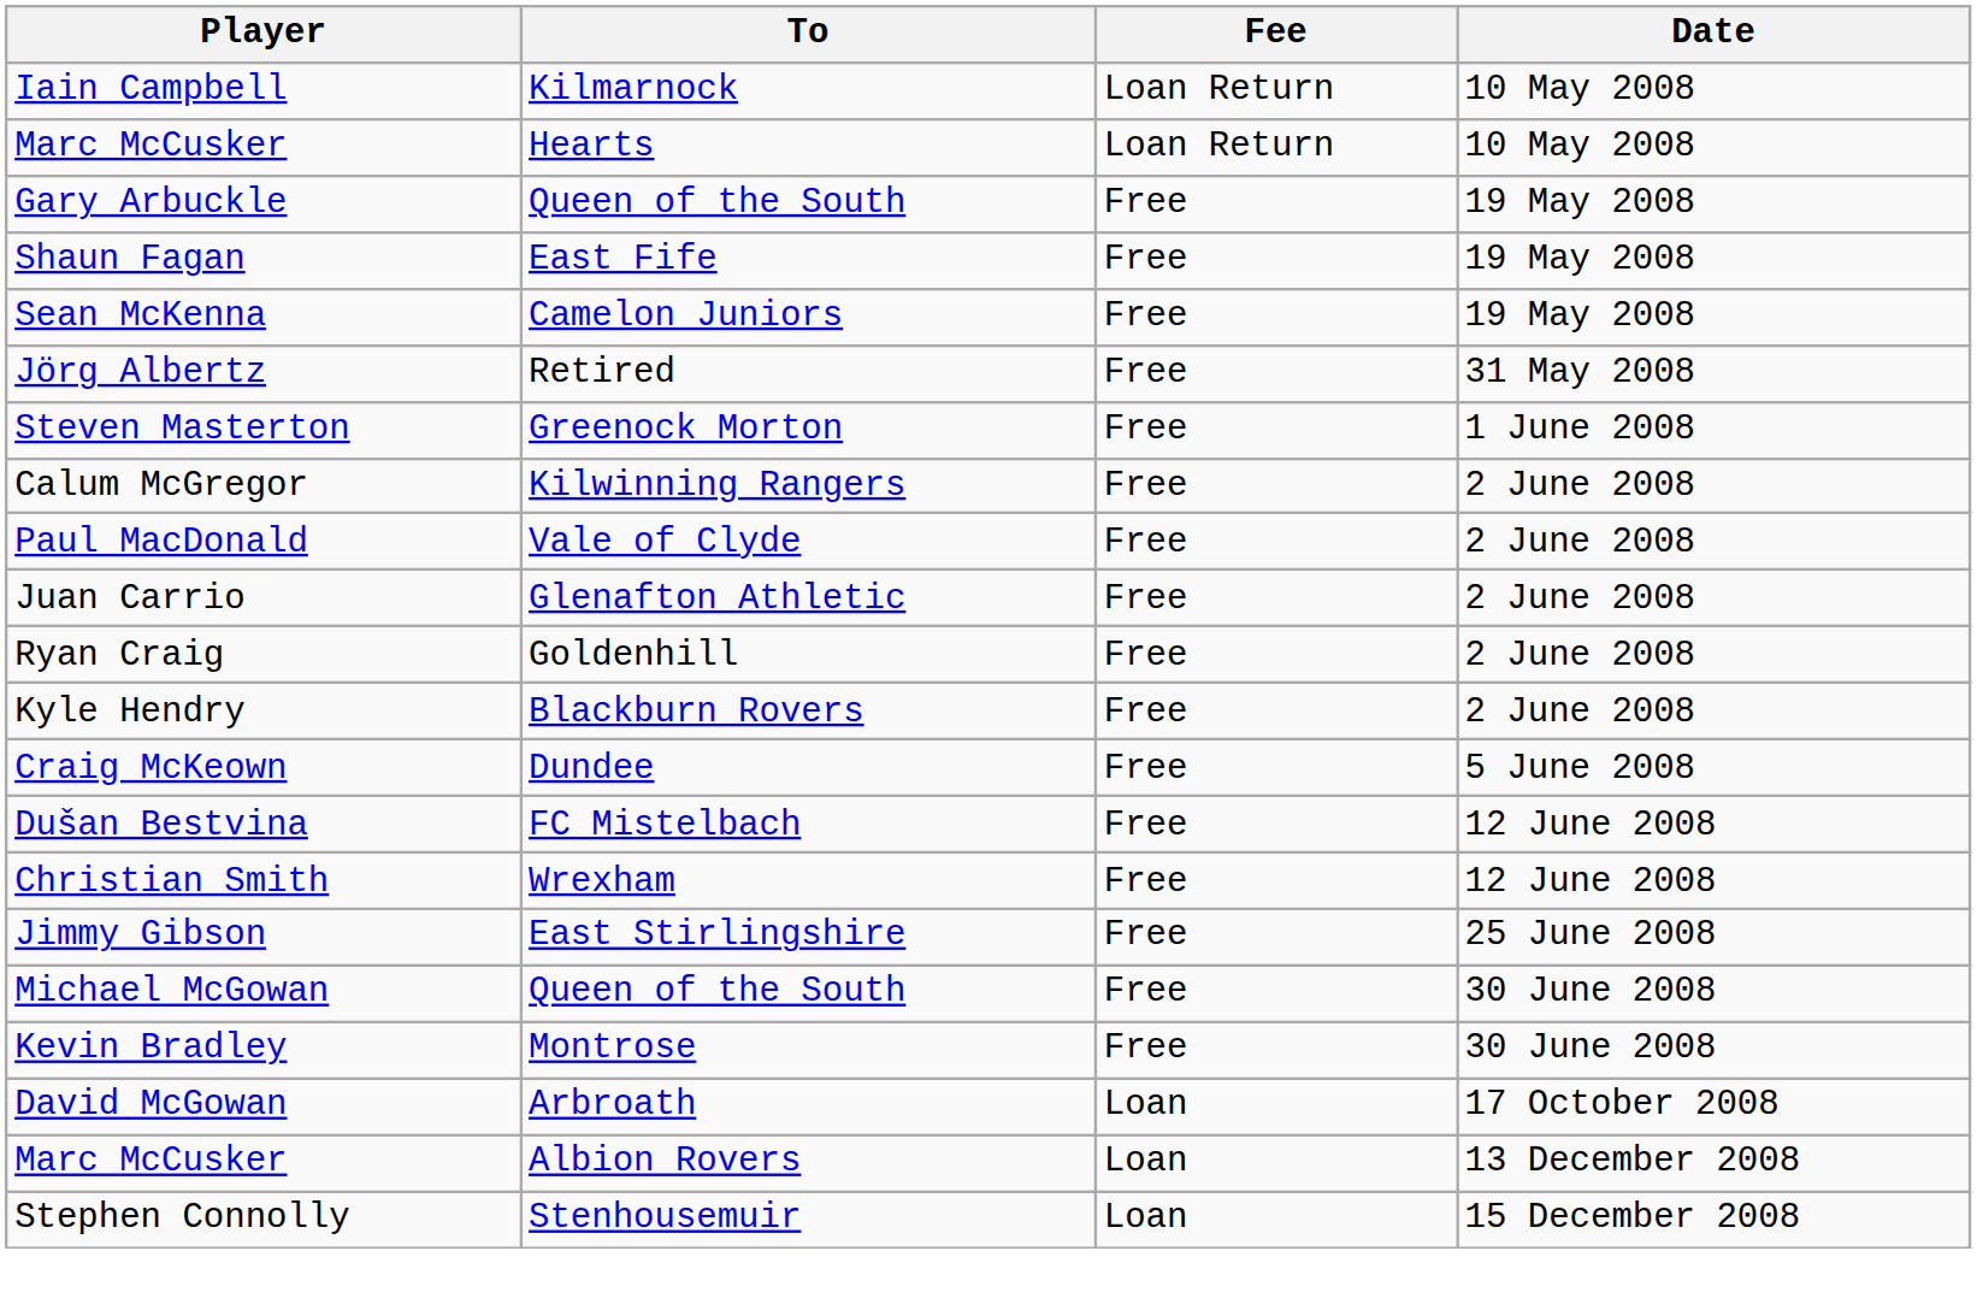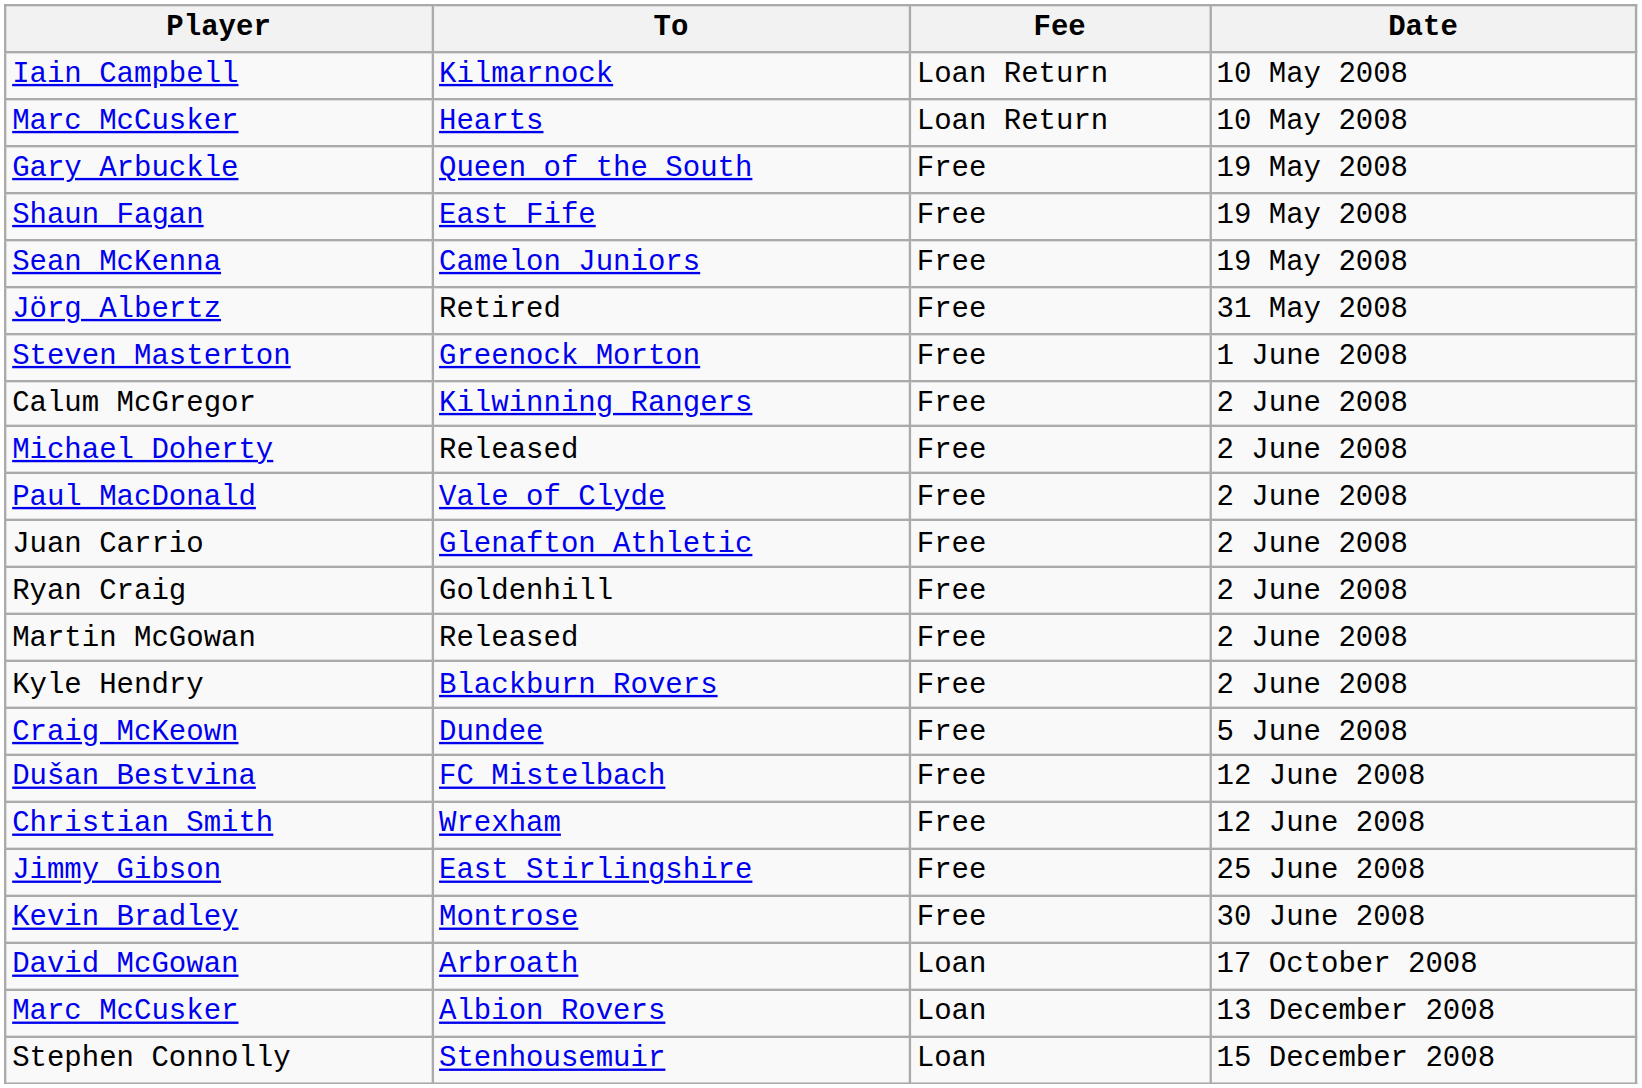 <table class="wikitable" style="text-align:center; font-size:95%;width:55%; text-align:left">
 <tr>
 <th><strong>Player</strong></th>
 <th><strong>To</strong></th>
 <th><strong>Fee</strong></th>
 <th><strong>Date</strong></th>
 </tr>
 <tr --->
 <td> <a href='#'>Iain Campbell</a></td>
 <td><a href='#'>Kilmarnock</a></td>
 <td>Loan Return</td>
 <td>10 May 2008</td>
 </tr>
 <tr --->
 <td> <a href='#'>Marc McCusker</a></td>
 <td><a href='#'>Hearts</a></td>
 <td>Loan Return</td>
 <td>10 May 2008</td>
 </tr>
 <tr --->
 <td> <a href='#'>Gary Arbuckle</a></td>
 <td><a href='#'>Queen of the South</a></td>
 <td>Free</td>
 <td>19 May 2008</td>
 </tr>
 <tr --->
 <td> <a href='#'>Shaun Fagan</a></td>
 <td><a href='#'>East Fife</a></td>
 <td>Free</td>
 <td>19 May 2008</td>
 </tr>
 <tr --->
 <td> <a href='#'>Sean McKenna</a></td>
 <td><a href='#'>Camelon Juniors</a></td>
 <td>Free</td>
 <td>19 May 2008</td>
 </tr>
 <tr --->
 <td> <a href='#'>Jörg Albertz</a></td>
 <td>Retired</td>
 <td>Free</td>
 <td>31 May 2008</td>
 </tr>
 <tr --->
 <td> <a href='#'>Steven Masterton</a></td>
 <td><a href='#'>Greenock Morton</a></td>
 <td>Free</td>
 <td>1 June 2008</td>
 </tr>
 <tr --->
 <td> Calum McGregor</td>
 <td><a href='#'>Kilwinning Rangers</a></td>
 <td>Free</td>
 <td>2 June 2008</td>
 </tr>
 <tr --->
+<td> <a href='#'>Michael Doherty</a></td>
+<td>Released</td>
+<td>Free</td>
+<td>2 June 2008</td>
+</tr>
+<tr --->
 <td> <a href='#'>Paul MacDonald</a></td>
 <td><a href='#'>Vale of Clyde</a></td>
 <td>Free</td>
 <td>2 June 2008</td>
 </tr>
 <tr --->
 <td> Juan Carrio</td>
 <td><a href='#'>Glenafton Athletic</a></td>
 <td>Free</td>
 <td>2 June 2008</td>
 </tr>
 <tr --->
 <td> Ryan Craig</td>
 <td>Goldenhill</td>
+<td>Free</td>
+<td>2 June 2008</td>
+</tr>
+<tr --->
+<td> Martin McGowan</td>
+<td>Released</td>
 <td>Free</td>
 <td>2 June 2008</td>
 </tr>
 <tr --->
 <td> Kyle Hendry</td>
 <td><a href='#'>Blackburn Rovers</a></td>
 <td>Free</td>
 <td>2 June 2008</td>
 </tr>
 <tr --->
 <td> <a href='#'>Craig McKeown</a></td>
 <td><a href='#'>Dundee</a></td>
 <td>Free</td>
 <td>5 June 2008</td>
 </tr>
 <tr --->
 <td> <a href='#'>Dušan Bestvina</a></td>
 <td><a href='#'>FC Mistelbach</a></td>
 <td>Free</td>
 <td>12 June 2008</td>
 </tr>
 <tr --->
 <td> <a href='#'>Christian Smith</a></td>
 <td><a href='#'>Wrexham</a></td>
 <td>Free</td>
 <td>12 June 2008</td>
 </tr>
 <tr --->
 <td> <a href='#'>Jimmy Gibson</a></td>
 <td><a href='#'>East Stirlingshire</a></td>
 <td>Free</td>
 <td>25 June 2008</td>
 </tr>
 <tr --->
-<td> <a href='#'>Michael McGowan</a></td>
-<td><a href='#'>Queen of the South</a></td>
-<td>Free</td>
-<td>30 June 2008</td>
-</tr>
-<tr --->
 <td> <a href='#'>Kevin Bradley</a></td>
 <td><a href='#'>Montrose</a></td>
 <td>Free</td>
 <td>30 June 2008</td>
 </tr>
 <tr --->
 <td> <a href='#'>David McGowan</a></td>
 <td><a href='#'>Arbroath</a></td>
 <td>Loan</td>
 <td>17 October 2008</td>
 </tr>
 <tr --->
 <td> <a href='#'>Marc McCusker</a></td>
 <td><a href='#'>Albion Rovers</a></td>
 <td>Loan</td>
 <td>13 December 2008</td>
 </tr>
 <tr --->
 <td> Stephen Connolly</td>
 <td><a href='#'>Stenhousemuir</a></td>
 <td>Loan</td>
 <td>15 December 2008</td>
 </tr>
 <tr --->
 </tr>
 </table>
